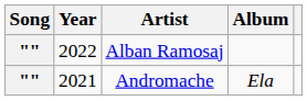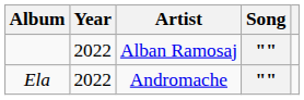 <table class="wikitable plainrowheaders" style="text-align:center;">
 <tr>
-<th scope="col">Song</th>
+<th scope="col">Album</th>
 <th scope="col">Year</th>
 <th scope="col">Artist</th>
-<th scope="col">Album</th>
+<th scope="col">Song</th>
 <th scope="col"></th>
 </tr>
 <tr>
-<th scope="row">""</th>
+<td></td>
 <td>2022</td>
 <td><a href='#'>Alban Ramosaj</a></td>
-<td></td>
+<th scope="row">""</th>
 <td></td>
 </tr>
 <tr>
+<td><em>Ela</em></td>
+<td>2022</td>
+<td><a href='#'>Andromache</a></td>
 <th scope="row">""</th>
-<td>2021</td>
-<td><a href='#'>Andromache</a></td>
-<td><em>Ela</em></td>
 <td></td>
 </tr>
 </table>
